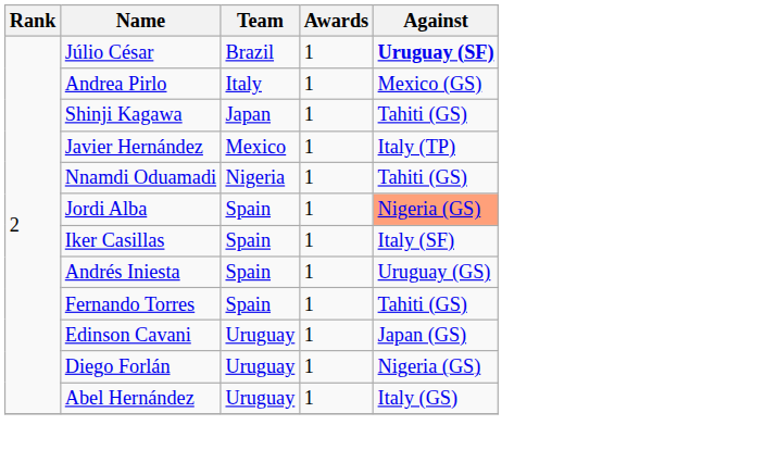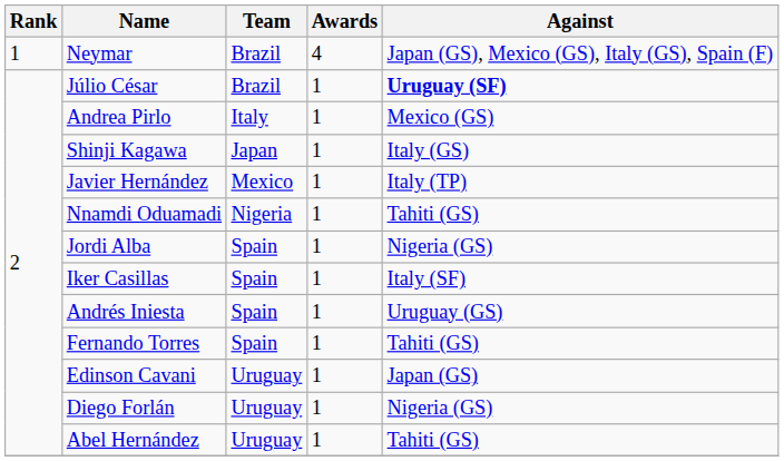 <table class="wikitable">
 <tr>
 <th>Rank</th>
 <th>Name</th>
 <th>Team</th>
 <th>Awards</th>
 <th>Against</th>
+</tr>
+<tr>
+<td>1</td>
+<td> <a href='#'>Neymar</a></td>
+<td><a href='#'>Brazil</a></td>
+<td>4</td>
+<td><a href='#'>Japan (GS)</a>, <a href='#'>Mexico (GS)</a>, <a href='#'>Italy (GS)</a>, <a href='#'>Spain (F)</a></td>
 </tr>
 <tr>
 <td rowspan="12">2</td>
 <td> <a href='#'>Júlio César</a></td>
 <td><a href='#'>Brazil</a></td>
 <td>1</td>
 <td><strong><a href='#'>Uruguay (SF)</a></strong></td>
 </tr>
 <tr>
 <td> <a href='#'>Andrea Pirlo</a></td>
 <td><a href='#'>Italy</a></td>
 <td>1</td>
 <td><a href='#'>Mexico (GS)</a></td>
 </tr>
 <tr>
 <td> <a href='#'>Shinji Kagawa</a></td>
 <td><a href='#'>Japan</a></td>
 <td>1</td>
-<td><a href='#'>Tahiti (GS)</a></td>
+<td><a href='#'>Italy (GS)</a></td>
 </tr>
 <tr>
 <td> <a href='#'>Javier Hernández</a></td>
 <td><a href='#'>Mexico</a></td>
 <td>1</td>
 <td><a href='#'>Italy (TP)</a></td>
 </tr>
 <tr>
 <td> <a href='#'>Nnamdi Oduamadi</a></td>
 <td><a href='#'>Nigeria</a></td>
 <td>1</td>
 <td><a href='#'>Tahiti (GS)</a></td>
 </tr>
 <tr>
 <td> <a href='#'>Jordi Alba</a></td>
 <td><a href='#'>Spain</a></td>
 <td>1</td>
-<td style="background: lightsalmon;"><a href='#'>Nigeria (GS)</a></td>
+<td><a href='#'>Nigeria (GS)</a></td>
 </tr>
 <tr>
 <td> <a href='#'>Iker Casillas</a></td>
 <td><a href='#'>Spain</a></td>
 <td>1</td>
 <td><a href='#'>Italy (SF)</a></td>
 </tr>
 <tr>
 <td> <a href='#'>Andrés Iniesta</a></td>
 <td><a href='#'>Spain</a></td>
 <td>1</td>
 <td><a href='#'>Uruguay (GS)</a></td>
 </tr>
 <tr>
 <td> <a href='#'>Fernando Torres</a></td>
 <td><a href='#'>Spain</a></td>
 <td>1</td>
 <td><a href='#'>Tahiti (GS)</a></td>
 </tr>
 <tr>
 <td> <a href='#'>Edinson Cavani</a></td>
 <td><a href='#'>Uruguay</a></td>
 <td>1</td>
 <td><a href='#'>Japan (GS)</a></td>
 </tr>
 <tr>
 <td> <a href='#'>Diego Forlán</a></td>
 <td><a href='#'>Uruguay</a></td>
 <td>1</td>
 <td><a href='#'>Nigeria (GS)</a></td>
 </tr>
 <tr>
 <td> <a href='#'>Abel Hernández</a></td>
 <td><a href='#'>Uruguay</a></td>
 <td>1</td>
-<td><a href='#'>Italy (GS)</a></td>
+<td><a href='#'>Tahiti (GS)</a></td>
 </tr>
 <tr>
 </tr>
 </table>
